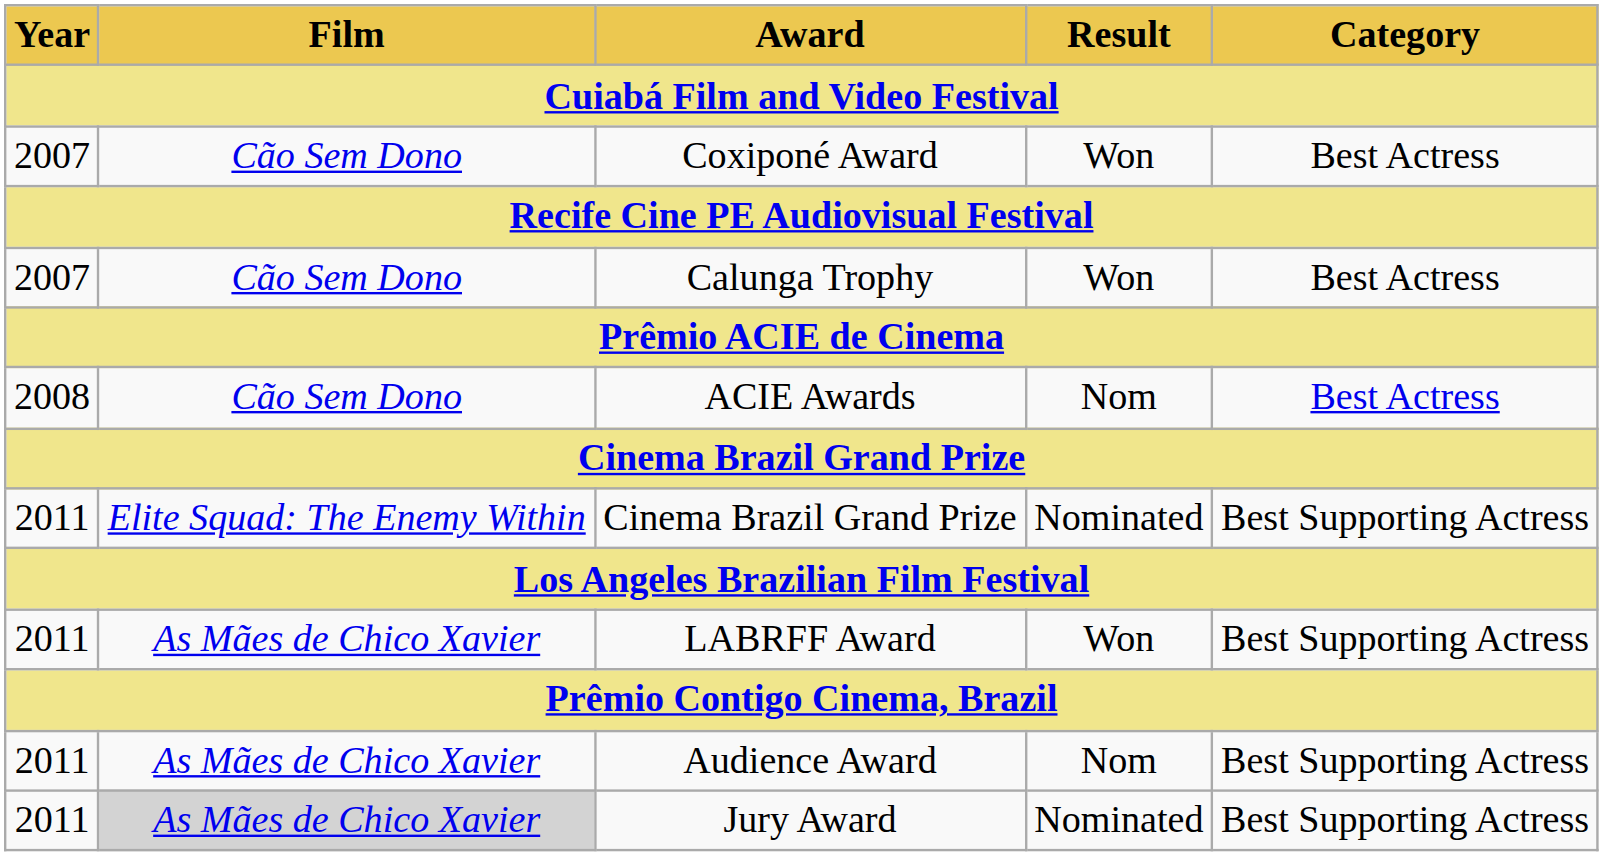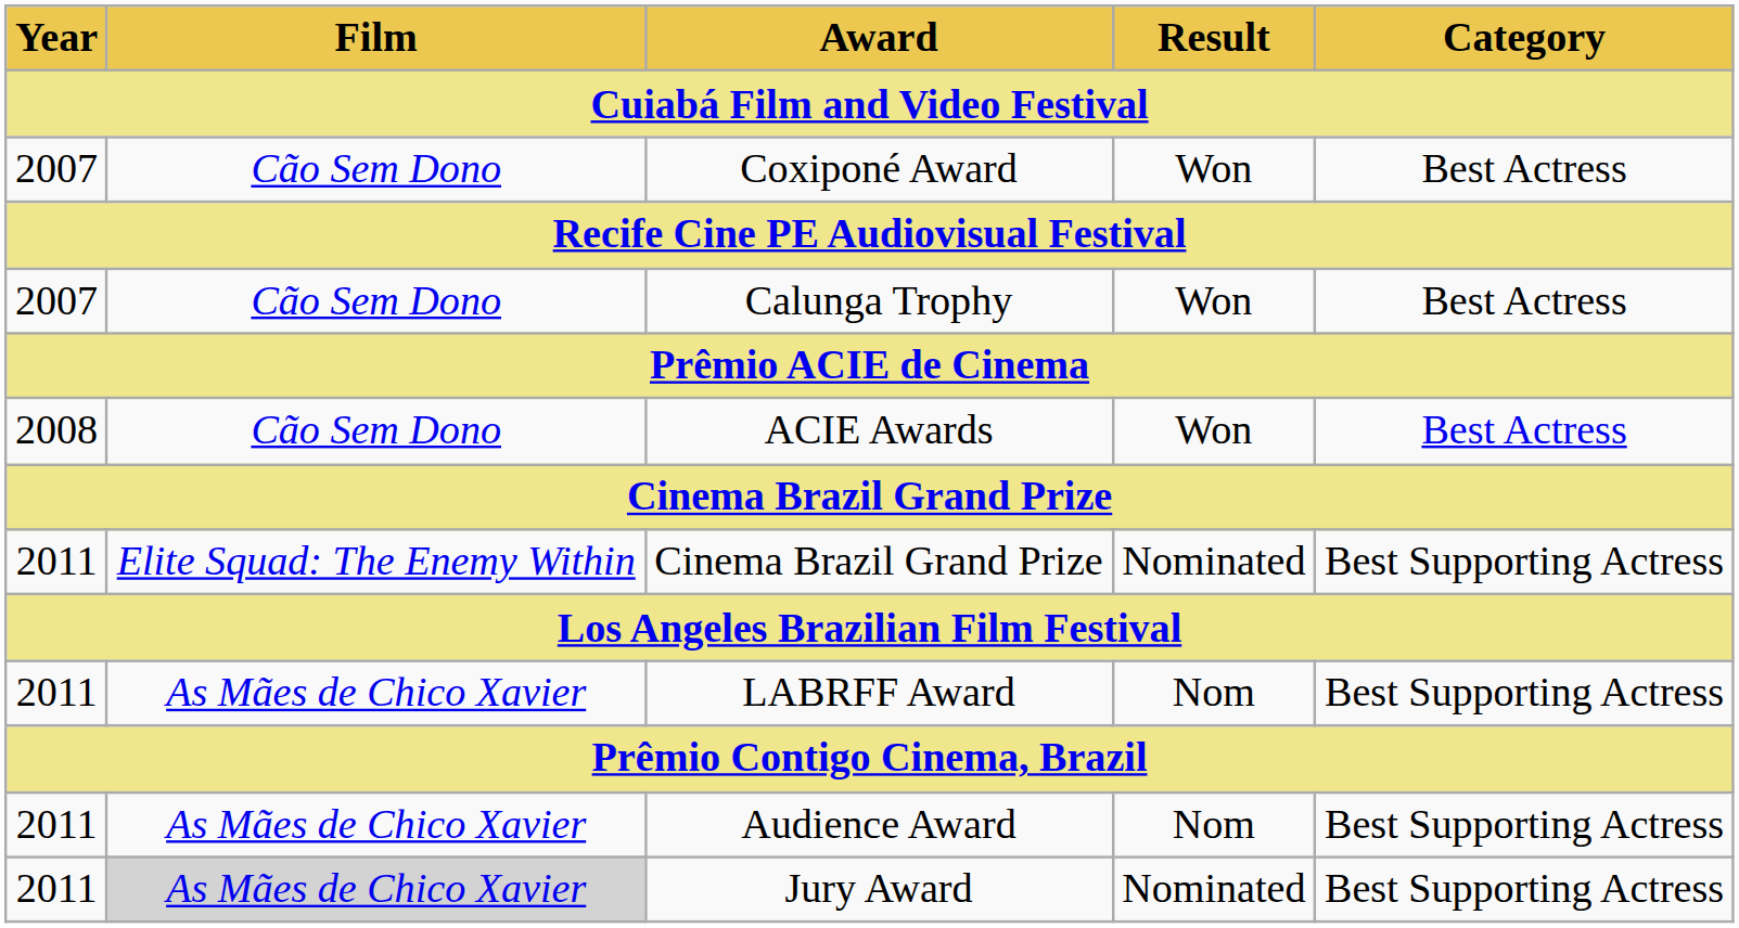 <table class="wikitable" style="text-align: center;">
 <tr>
 <th style="background: #ecc850;">Year</th>
 <th style="background: #ecc850;">Film</th>
 <th style="background: #ecc850;">Award</th>
 <th style="background: #ecc850;">Result</th>
 <th style="background: #ecc850;">Category</th>
 </tr>
 <tr>
 <th colspan="5" style="background: khaki;"><a href='#'>Cuiabá Film and Video Festival</a></th>
 </tr>
 <tr>
 <td>2007</td>
 <td><em><a href='#'>Cão Sem Dono</a></em></td>
 <td>Coxiponé Award</td>
 <td>Won</td>
 <td>Best Actress</td>
 </tr>
 <tr>
 <th colspan="5" style="background: khaki;"><a href='#'>Recife Cine PE Audiovisual Festival</a></th>
 </tr>
 <tr>
 <td>2007</td>
 <td><em><a href='#'>Cão Sem Dono</a></em></td>
 <td>Calunga Trophy</td>
 <td>Won</td>
 <td>Best Actress</td>
 </tr>
 <tr>
 <th colspan="5" style="background: khaki;"><a href='#'>Prêmio ACIE de Cinema</a></th>
 </tr>
 <tr>
 <td>2008</td>
 <td><em><a href='#'>Cão Sem Dono</a></em></td>
 <td>ACIE Awards</td>
-<td>Nom</td>
+<td>Won</td>
 <td><a href='#'>Best Actress</a></td>
 </tr>
 <tr>
 <th colspan="5" style="background: khaki;"><a href='#'>Cinema Brazil Grand Prize</a></th>
 </tr>
 <tr>
 <td>2011</td>
 <td><em><a href='#'>Elite Squad: The Enemy Within</a></em></td>
 <td>Cinema Brazil Grand Prize</td>
 <td>Nominated</td>
 <td>Best Supporting Actress</td>
 </tr>
 <tr>
 <th colspan="5" style="background: khaki;"><a href='#'>Los Angeles Brazilian Film Festival</a></th>
 </tr>
 <tr>
 <td>2011</td>
 <td><em><a href='#'>As Mães de Chico Xavier</a></em></td>
 <td>LABRFF Award</td>
-<td>Won</td>
+<td>Nom</td>
 <td>Best Supporting Actress</td>
 </tr>
 <tr>
 <th colspan="5" style="background: khaki;"><a href='#'>Prêmio Contigo Cinema, Brazil</a></th>
 </tr>
 <tr>
 <td>2011</td>
 <td><em><a href='#'>As Mães de Chico Xavier</a></em></td>
 <td>Audience Award</td>
 <td>Nom</td>
 <td>Best Supporting Actress</td>
 </tr>
 <tr>
 <td>2011</td>
 <td style="background: lightgrey;"><em><a href='#'>As Mães de Chico Xavier</a></em></td>
 <td>Jury Award</td>
 <td>Nominated</td>
 <td>Best Supporting Actress</td>
 </tr>
 </table>
